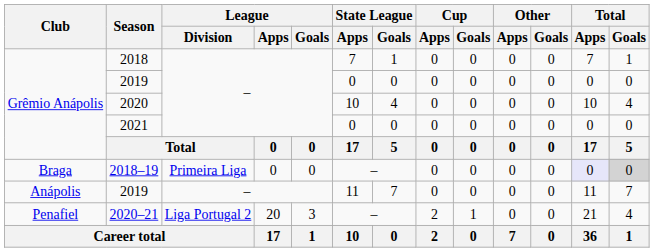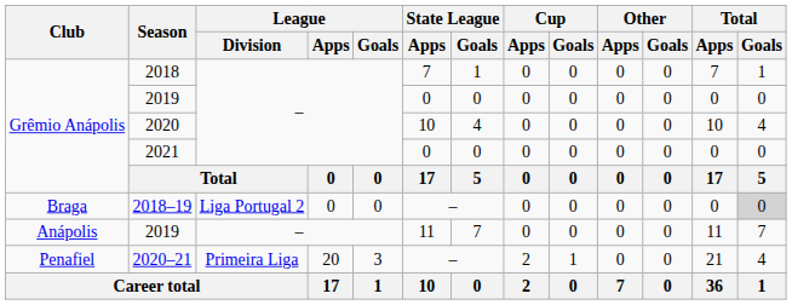 <table class="wikitable" style="text-align: center">
 <tr>
 <th rowspan="2">Club</th>
 <th rowspan="2">Season</th>
 <th colspan="3">League</th>
 <th colspan="2">State League</th>
 <th colspan="2">Cup</th>
 <th colspan="2">Other</th>
 <th colspan="2">Total</th>
 </tr>
 <tr>
 <th>Division</th>
 <th>Apps</th>
 <th>Goals</th>
 <th>Apps</th>
 <th>Goals</th>
 <th>Apps</th>
 <th>Goals</th>
 <th>Apps</th>
 <th>Goals</th>
 <th>Apps</th>
 <th>Goals</th>
 </tr>
 <tr>
 <td rowspan="5"><a href='#'>Grêmio Anápolis</a></td>
 <td>2018</td>
 <td rowspan="4" colspan="3">–</td>
 <td>7</td>
 <td>1</td>
 <td>0</td>
 <td>0</td>
 <td>0</td>
 <td>0</td>
 <td>7</td>
 <td>1</td>
 </tr>
 <tr>
 <td>2019</td>
 <td>0</td>
 <td>0</td>
 <td>0</td>
 <td>0</td>
 <td>0</td>
 <td>0</td>
 <td>0</td>
 <td>0</td>
 </tr>
 <tr>
 <td>2020</td>
 <td>10</td>
 <td>4</td>
 <td>0</td>
 <td>0</td>
 <td>0</td>
 <td>0</td>
 <td>10</td>
 <td>4</td>
 </tr>
 <tr>
 <td>2021</td>
 <td>0</td>
 <td>0</td>
 <td>0</td>
 <td>0</td>
 <td>0</td>
 <td>0</td>
 <td>0</td>
 <td>0</td>
 </tr>
 <tr>
 <th colspan="2"><strong>Total</strong></th>
 <th>0</th>
 <th>0</th>
 <th>17</th>
 <th>5</th>
 <th>0</th>
 <th>0</th>
 <th>0</th>
 <th>0</th>
 <th>17</th>
 <th>5</th>
 </tr>
 <tr>
 <td><a href='#'>Braga</a></td>
 <td><a href='#'>2018–19</a></td>
-<td><a href='#'>Primeira Liga</a></td>
+<td><a href='#'>Liga Portugal 2</a></td>
 <td>0</td>
 <td>0</td>
 <td colspan="2">–</td>
 <td>0</td>
 <td>0</td>
 <td>0</td>
 <td>0</td>
-<td style="background: lavender;">0</td>
+<td>0</td>
 <td style="background: lightgrey;">0</td>
 </tr>
 <tr>
 <td><a href='#'>Anápolis</a></td>
 <td>2019</td>
 <td colspan="3">–</td>
 <td>11</td>
 <td>7</td>
 <td>0</td>
 <td>0</td>
 <td>0</td>
 <td>0</td>
 <td>11</td>
 <td>7</td>
 </tr>
 <tr>
 <td><a href='#'>Penafiel</a></td>
 <td><a href='#'>2020–21</a></td>
-<td><a href='#'>Liga Portugal 2</a></td>
+<td><a href='#'>Primeira Liga</a></td>
 <td>20</td>
 <td>3</td>
 <td colspan="2">–</td>
 <td>2</td>
 <td>1</td>
 <td>0</td>
 <td>0</td>
 <td>21</td>
 <td>4</td>
 </tr>
 <tr>
 <th colspan="3"><strong>Career total</strong></th>
 <th>17</th>
 <th>1</th>
 <th>10</th>
 <th>0</th>
 <th>2</th>
 <th>0</th>
 <th>7</th>
 <th>0</th>
 <th>36</th>
 <th>1</th>
 </tr>
 </table>
